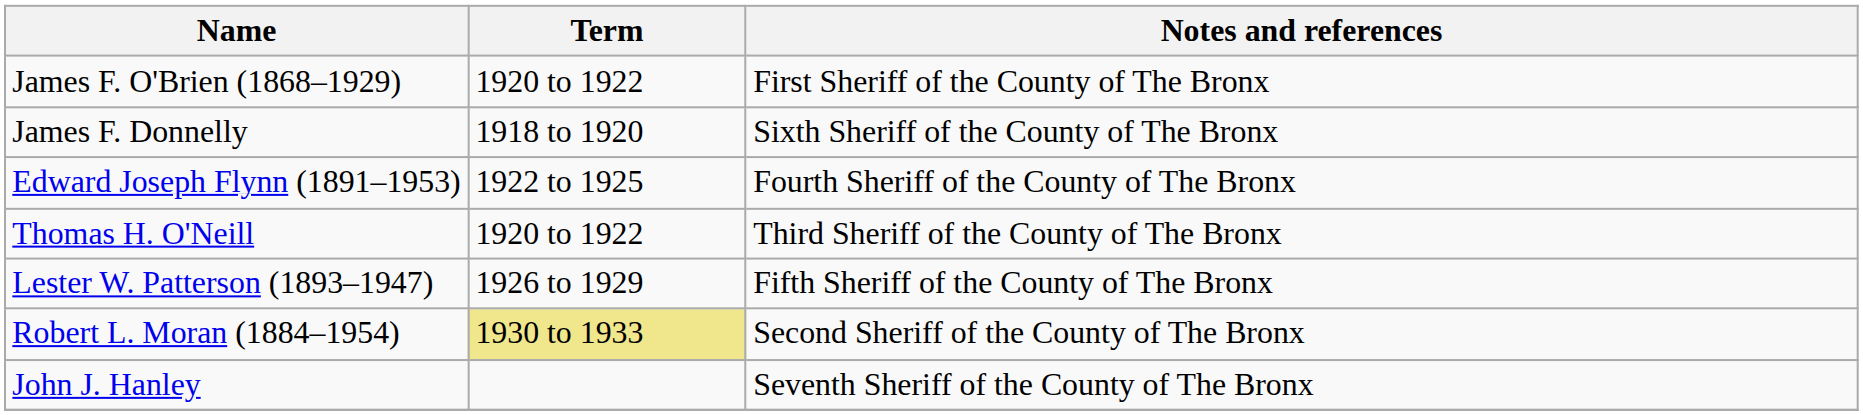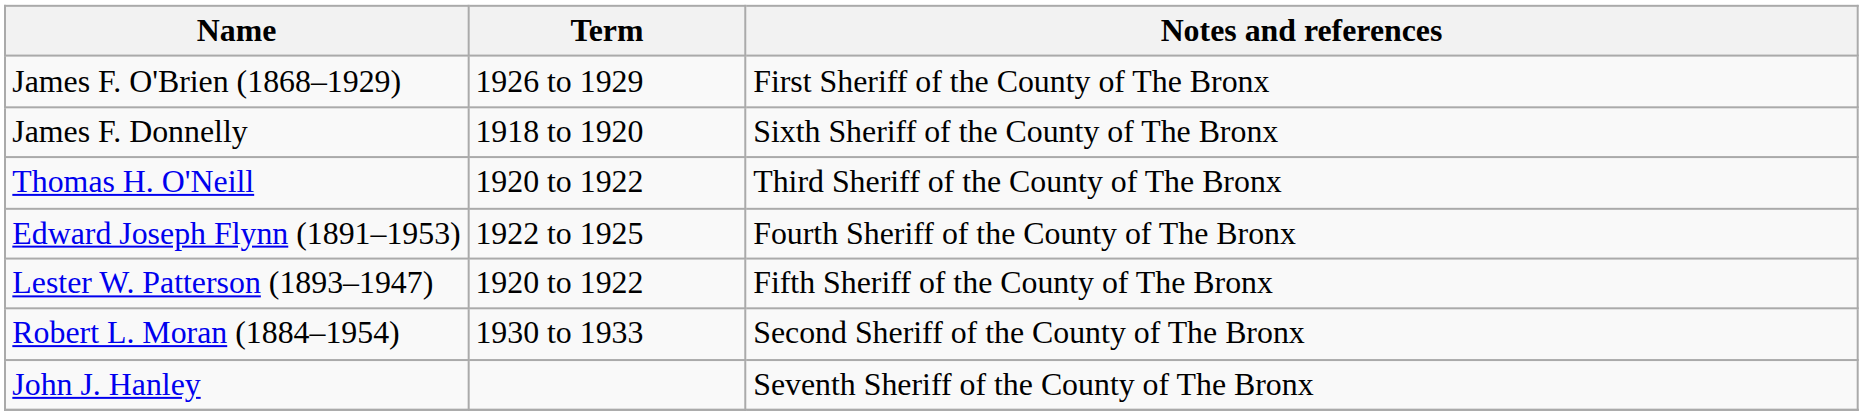 <table class="wikitable" style="float:left; ">
 <tr>
 <th width="25%">Name</th>
 <th width="15%">Term</th>
 <th width="60%">Notes and references</th>
 </tr>
 <tr>
 <td>James F. O'Brien (1868–1929)</td>
-<td>1920 to 1922</td>
+<td>1926 to 1929</td>
 <td>First Sheriff of the County of The Bronx</td>
 </tr>
 <tr>
 <td>James F. Donnelly</td>
 <td>1918 to 1920</td>
 <td>Sixth Sheriff of the County of The Bronx</td>
 </tr>
 <tr>
+<td><a href='#'>Thomas H. O'Neill</a></td>
+<td>1920 to 1922</td>
+<td>Third Sheriff of the County of The Bronx</td>
+</tr>
+<tr>
 <td><a href='#'>Edward Joseph Flynn</a> (1891–1953)</td>
 <td>1922 to 1925</td>
 <td>Fourth Sheriff of the County of The Bronx</td>
 </tr>
 <tr>
-<td><a href='#'>Thomas H. O'Neill</a></td>
+<td><a href='#'>Lester W. Patterson</a> (1893–1947)</td>
 <td>1920 to 1922</td>
-<td>Third Sheriff of the County of The Bronx</td>
-</tr>
-<tr>
-<td><a href='#'>Lester W. Patterson</a> (1893–1947)</td>
-<td>1926 to 1929</td>
 <td>Fifth Sheriff of the County of The Bronx</td>
 </tr>
 <tr>
 <td><a href='#'>Robert L. Moran</a> (1884–1954)</td>
-<td style="background: khaki;">1930 to 1933</td>
+<td>1930 to 1933</td>
 <td>Second Sheriff of the County of The Bronx</td>
 </tr>
 <tr>
 <td><a href='#'>John J. Hanley</a></td>
 <td></td>
 <td>Seventh Sheriff of the County of The Bronx</td>
 </tr>
 <tr>
 </tr>
 </table>
